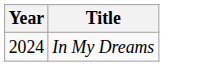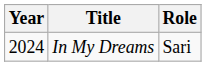 <table class="wikitable">
 <tr>
 <th>Year</th>
 <th>Title</th>
+<th>Role</th>
 </tr>
 <tr>
 <td>2024</td>
 <td><em>In My Dreams</td>
+<td>Sari</td>
 </tr>
 </table>
